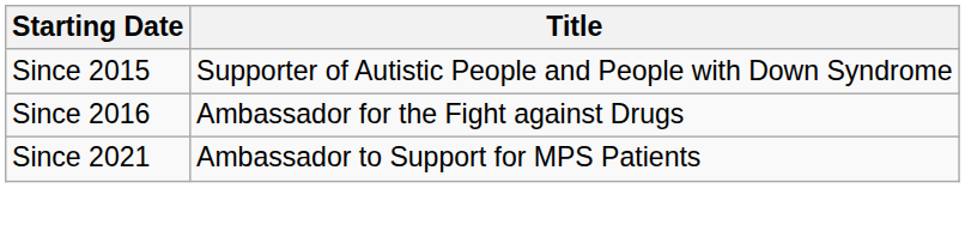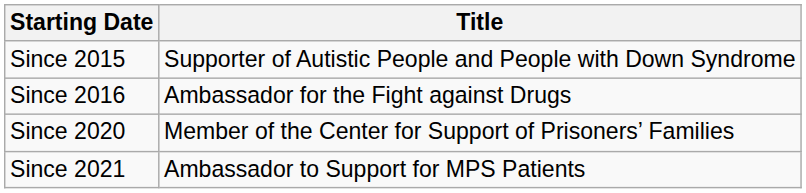 <table class="wikitable">
 <tr>
 <th>Starting Date</th>
 <th>Title</th>
 </tr>
 <tr>
 <td>Since 2015</td>
 <td>Supporter of Autistic People and People with Down  Syndrome</td>
 </tr>
 <tr>
 <td>Since 2016</td>
 <td>Ambassador for the Fight against Drugs</td>
 </tr>
 <tr>
+<td>Since 2020</td>
+<td>Member of the Center for Support of Prisoners’ Families</td>
+</tr>
+<tr>
 <td>Since 2021</td>
 <td>Ambassador to Support for MPS Patients</td>
 </tr>
 </table>
